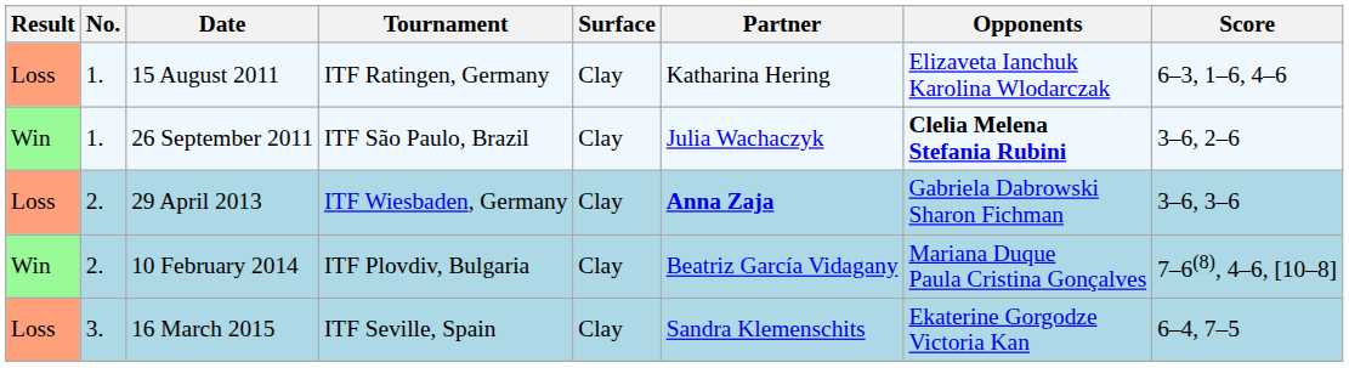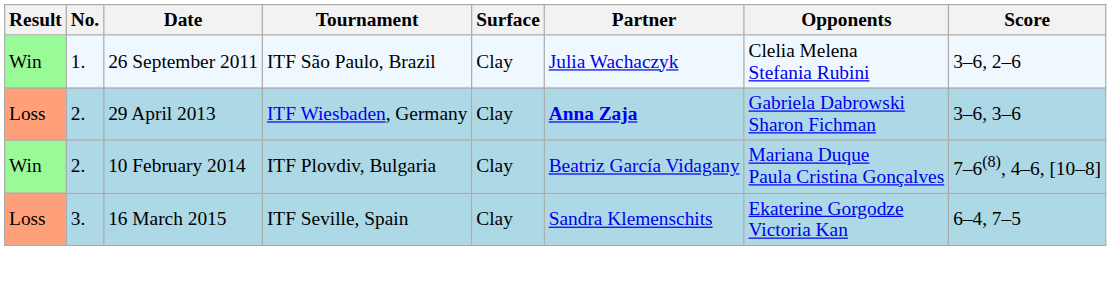 <table class="sortable wikitable">
 <tr>
 <th>Result</th>
 <th>No.</th>
 <th>Date</th>
 <th>Tournament</th>
 <th>Surface</th>
 <th>Partner</th>
 <th>Opponents</th>
 <th>Score</th>
 </tr>
 <tr style="background:#f0f8ff;">
-<td style="background:#ffa07a;">Loss</td>
-<td>1.</td>
-<td>15 August 2011</td>
-<td>ITF Ratingen, Germany</td>
-<td>Clay</td>
-<td> Katharina Hering</td>
-<td> <a href='#'>Elizaveta Ianchuk</a> <br>  <a href='#'>Karolina Wlodarczak</a></td>
-<td>6–3, 1–6, 4–6</td>
-</tr>
-<tr style="background:#f0f8ff;">
 <td style="background:#98fb98;">Win</td>
 <td>1.</td>
 <td>26 September 2011</td>
 <td>ITF São Paulo, Brazil</td>
 <td>Clay</td>
 <td> <a href='#'>Julia Wachaczyk</a></td>
-<td><strong> Clelia Melena <br>  <a href='#'>Stefania Rubini</a></strong></td>
+<td> Clelia Melena <br>  <a href='#'>Stefania Rubini</a></td>
 <td>3–6, 2–6</td>
 </tr>
 <tr style="background:lightblue;">
 <td style="background:#ffa07a;">Loss</td>
 <td>2.</td>
 <td>29 April 2013</td>
 <td><a href='#'>ITF Wiesbaden</a>, Germany</td>
 <td>Clay</td>
 <td><strong> <a href='#'>Anna Zaja</a></strong></td>
 <td> <a href='#'>Gabriela Dabrowski</a> <br>  <a href='#'>Sharon Fichman</a></td>
 <td>3–6, 3–6</td>
 </tr>
 <tr style="background:lightblue;">
 <td style="background:#98fb98;">Win</td>
 <td>2.</td>
 <td>10 February 2014</td>
 <td>ITF Plovdiv, Bulgaria</td>
 <td>Clay</td>
 <td> <a href='#'>Beatriz García Vidagany</a></td>
 <td> <a href='#'>Mariana Duque</a> <br>  <a href='#'>Paula Cristina Gonçalves</a></td>
 <td>7–6<sup>(8)</sup>, 4–6, [10–8]</td>
 </tr>
 <tr style="background:lightblue;">
 <td style="background:#ffa07a;">Loss</td>
 <td>3.</td>
 <td>16 March 2015</td>
 <td>ITF Seville, Spain</td>
 <td>Clay</td>
 <td> <a href='#'>Sandra Klemenschits</a></td>
 <td> <a href='#'>Ekaterine Gorgodze</a> <br>  <a href='#'>Victoria Kan</a></td>
 <td>6–4, 7–5</td>
 </tr>
 </table>
